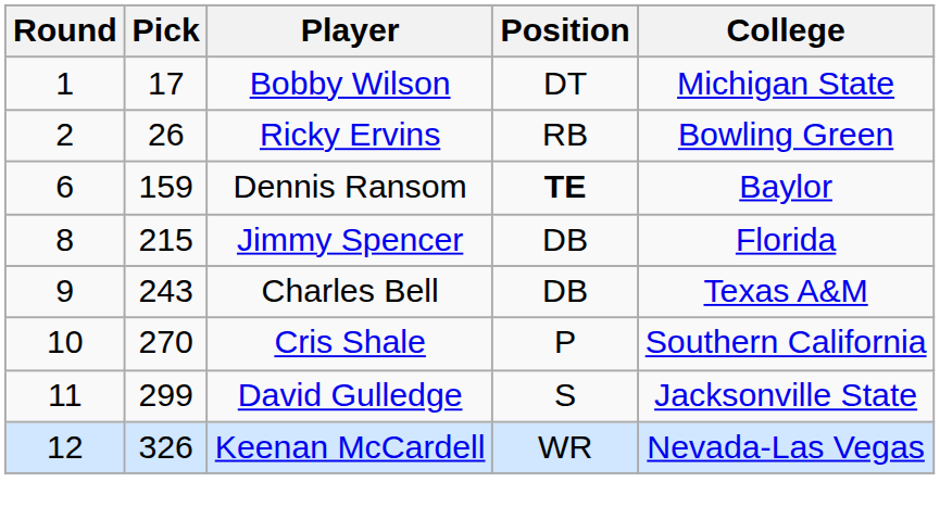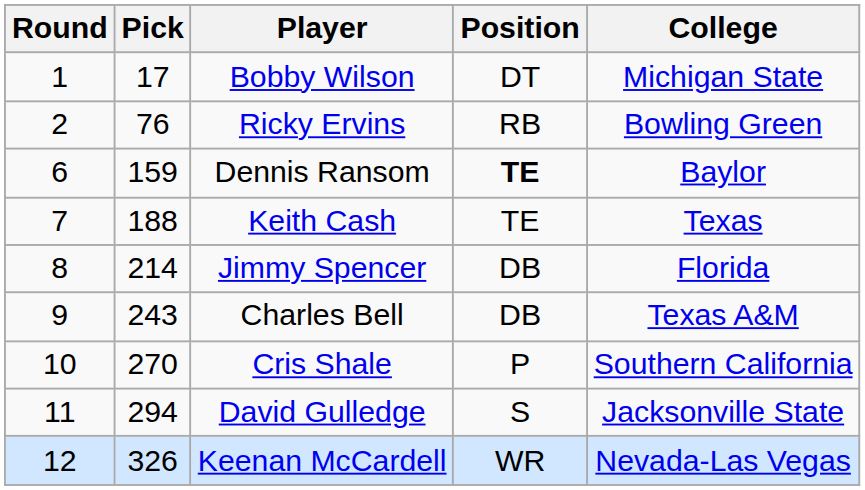 <table class="wikitable sortable sortable"  style="text-align:center;">
 <tr>
 <th>Round</th>
 <th>Pick</th>
 <th>Player</th>
 <th>Position</th>
 <th>College</th>
 </tr>
 <tr>
 <td>1</td>
 <td>17</td>
 <td><a href='#'>Bobby Wilson</a></td>
 <td>DT</td>
 <td><a href='#'>Michigan State</a></td>
 </tr>
 <tr>
 <td>2</td>
-<td>26</td>
+<td>76</td>
 <td><a href='#'>Ricky Ervins</a></td>
 <td>RB</td>
 <td><a href='#'>Bowling Green</a></td>
 </tr>
 <tr>
 <td>6</td>
 <td>159</td>
 <td>Dennis Ransom</td>
 <td><strong>TE</strong></td>
 <td><a href='#'>Baylor</a></td>
 </tr>
 <tr>
+<td>7</td>
+<td>188</td>
+<td><a href='#'>Keith Cash</a></td>
+<td>TE</td>
+<td><a href='#'>Texas</a></td>
+</tr>
+<tr>
 <td>8</td>
-<td>215</td>
+<td>214</td>
 <td><a href='#'>Jimmy Spencer</a></td>
 <td>DB</td>
 <td><a href='#'>Florida</a></td>
 </tr>
 <tr>
 <td>9</td>
 <td>243</td>
 <td>Charles Bell</td>
 <td>DB</td>
 <td><a href='#'>Texas A&M</a></td>
 </tr>
 <tr>
 <td>10</td>
 <td>270</td>
 <td><a href='#'>Cris Shale</a></td>
 <td>P</td>
 <td><a href='#'>Southern California</a></td>
 </tr>
 <tr>
 <td>11</td>
-<td>299</td>
+<td>294</td>
 <td><a href='#'>David Gulledge</a></td>
 <td>S</td>
 <td><a href='#'>Jacksonville State</a></td>
 </tr>
 <tr style="background:#d0e7ff;">
 <td>12</td>
 <td>326</td>
 <td><a href='#'>Keenan McCardell</a></td>
 <td>WR</td>
 <td><a href='#'>Nevada-Las Vegas</a></td>
 </tr>
 </table>
